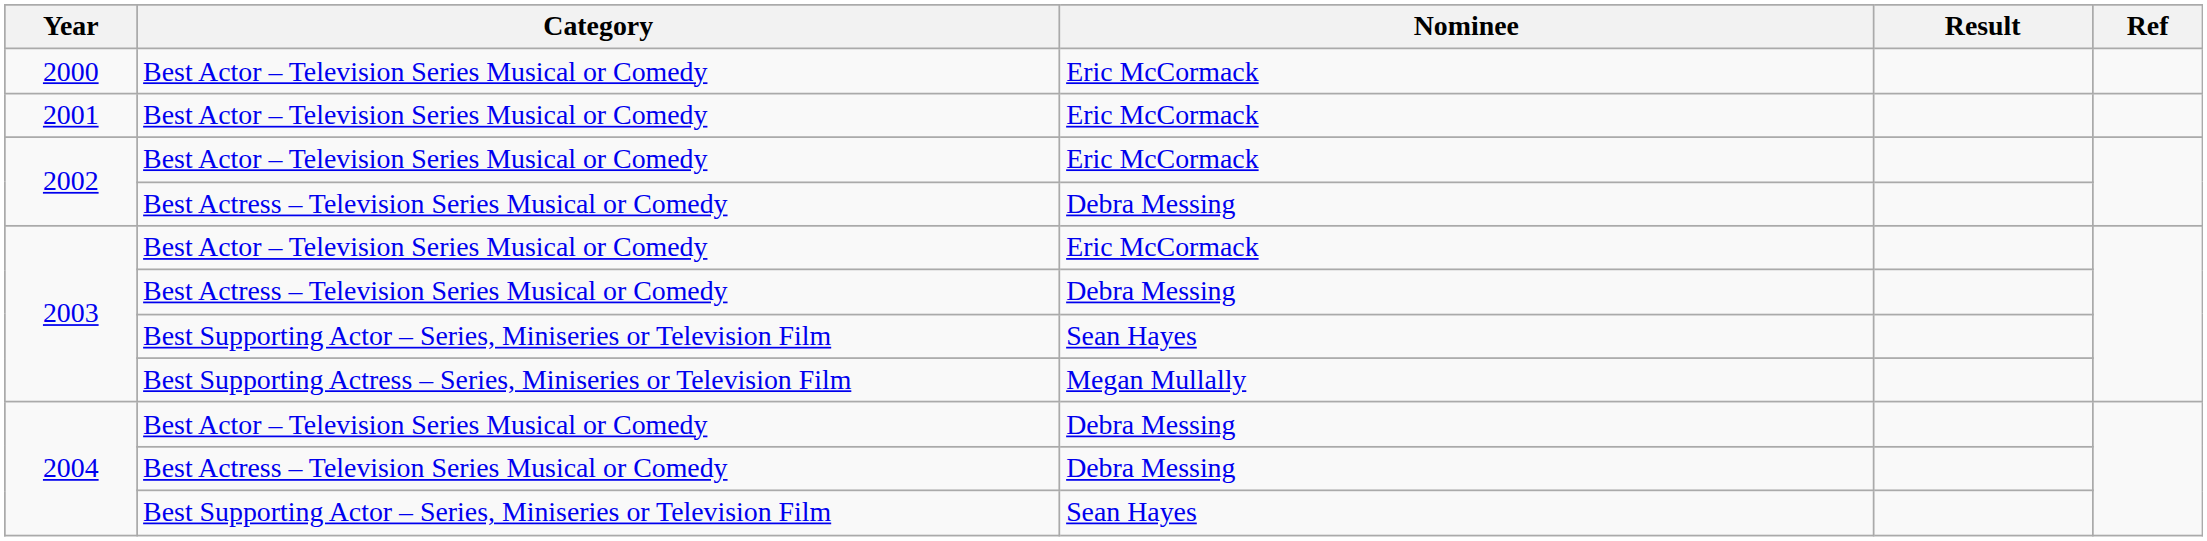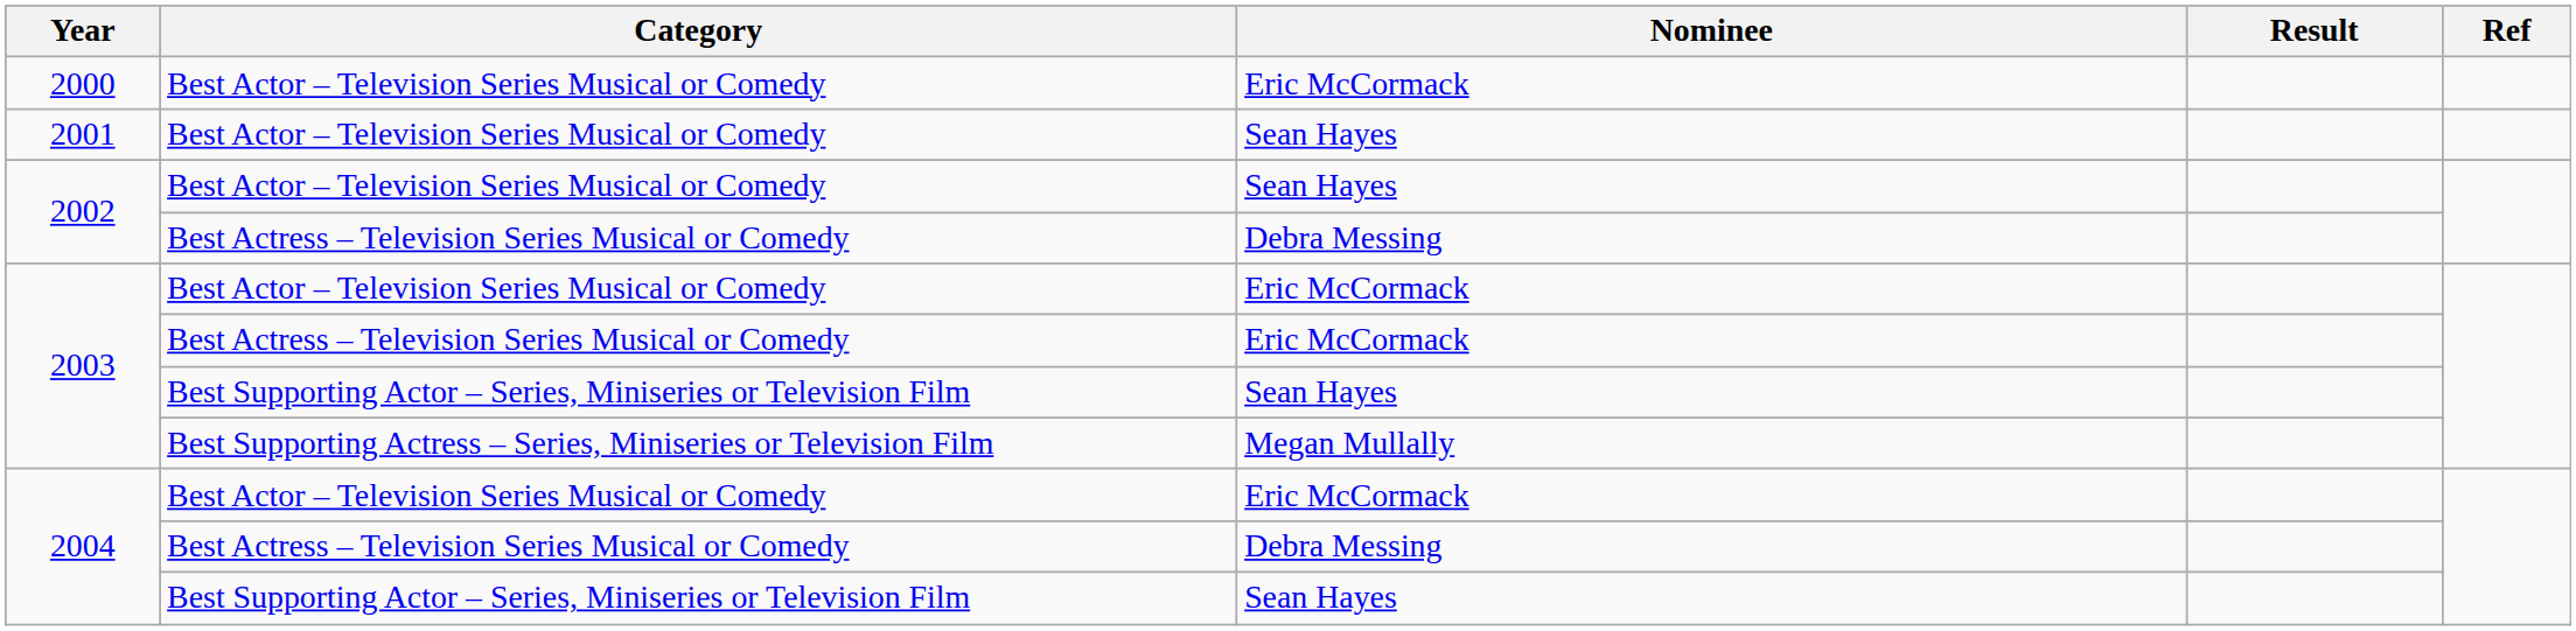 <table class="wikitable" style="width:100%;">
 <tr>
 <th style="width:6%;">Year</th>
 <th style="width:42%;">Category</th>
 <th style="width:37%;">Nominee</th>
 <th style="width:10%;">Result</th>
 <th style="width:5%;">Ref</th>
 </tr>
 <tr>
 <td style="text-align:center;"><a href='#'>2000</a></td>
 <td><a href='#'>Best Actor – Television Series Musical or Comedy</a></td>
 <td><a href='#'>Eric McCormack</a></td>
 <td></td>
 <td style="text-align:center;"></td>
 </tr>
 <tr>
 <td style="text-align:center;"><a href='#'>2001</a></td>
 <td><a href='#'>Best Actor – Television Series Musical or Comedy</a></td>
-<td><a href='#'>Eric McCormack</a></td>
+<td><a href='#'>Sean Hayes</a></td>
 <td></td>
 <td style="text-align:center;"></td>
 </tr>
 <tr>
 <td rowspan="2" style="text-align:center;"><a href='#'>2002</a></td>
 <td><a href='#'>Best Actor – Television Series Musical or Comedy</a></td>
-<td><a href='#'>Eric McCormack</a></td>
+<td><a href='#'>Sean Hayes</a></td>
 <td></td>
 <td rowspan="2" style="text-align:center;"></td>
 </tr>
 <tr>
 <td><a href='#'>Best Actress – Television Series Musical or Comedy</a></td>
 <td><a href='#'>Debra Messing</a></td>
 <td></td>
 </tr>
 <tr>
 <td rowspan="4" style="text-align:center;"><a href='#'>2003</a></td>
 <td><a href='#'>Best Actor – Television Series Musical or Comedy</a></td>
 <td><a href='#'>Eric McCormack</a></td>
 <td></td>
 <td rowspan="4" style="text-align:center;"></td>
 </tr>
 <tr>
 <td><a href='#'>Best Actress – Television Series Musical or Comedy</a></td>
-<td><a href='#'>Debra Messing</a></td>
+<td><a href='#'>Eric McCormack</a></td>
 <td></td>
 </tr>
 <tr>
 <td><a href='#'>Best Supporting Actor – Series, Miniseries or Television Film</a></td>
 <td><a href='#'>Sean Hayes</a></td>
 <td></td>
 </tr>
 <tr>
 <td><a href='#'>Best Supporting Actress – Series, Miniseries or Television Film</a></td>
 <td><a href='#'>Megan Mullally</a></td>
 <td></td>
 </tr>
 <tr>
 <td rowspan="3" style="text-align:center;"><a href='#'>2004</a></td>
 <td><a href='#'>Best Actor – Television Series Musical or Comedy</a></td>
-<td><a href='#'>Debra Messing</a></td>
+<td><a href='#'>Eric McCormack</a></td>
 <td></td>
 <td rowspan="3" style="text-align:center;"></td>
 </tr>
 <tr>
 <td><a href='#'>Best Actress – Television Series Musical or Comedy</a></td>
 <td><a href='#'>Debra Messing</a></td>
 <td></td>
 </tr>
 <tr>
 <td><a href='#'>Best Supporting Actor – Series, Miniseries or Television Film</a></td>
 <td><a href='#'>Sean Hayes</a></td>
 <td></td>
 </tr>
 </table>
